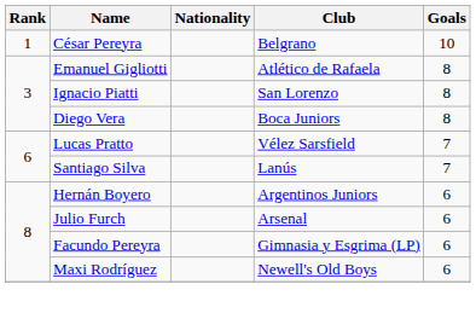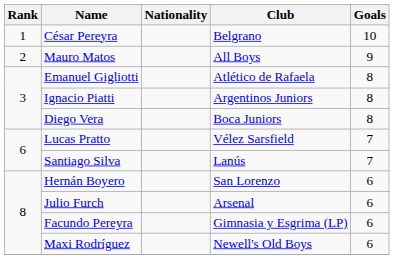 <table class="wikitable">
 <tr>
 <th>Rank</th>
 <th>Name</th>
 <th>Nationality</th>
 <th>Club</th>
 <th>Goals</th>
 </tr>
 <tr>
 <td align=center>1</td>
 <td><a href='#'>César Pereyra</a></td>
 <td></td>
 <td><a href='#'>Belgrano</a></td>
 <td align=center>10</td>
 </tr>
 <tr>
+<td align=center>2</td>
+<td><a href='#'>Mauro Matos</a></td>
+<td></td>
+<td><a href='#'>All Boys</a></td>
+<td align=center>9</td>
+</tr>
+<tr>
 <td align=center rowspan=3>3</td>
 <td><a href='#'>Emanuel Gigliotti</a></td>
 <td></td>
 <td><a href='#'>Atlético de Rafaela</a></td>
 <td align=center>8</td>
 </tr>
 <tr>
 <td><a href='#'>Ignacio Piatti</a></td>
 <td></td>
-<td><a href='#'>San Lorenzo</a></td>
+<td><a href='#'>Argentinos Juniors</a></td>
 <td align=center>8</td>
 </tr>
 <tr>
 <td><a href='#'>Diego Vera</a></td>
 <td></td>
 <td><a href='#'>Boca Juniors</a></td>
 <td align=center>8</td>
 </tr>
 <tr>
 <td align=center rowspan=2>6</td>
 <td><a href='#'>Lucas Pratto</a></td>
 <td></td>
 <td><a href='#'>Vélez Sarsfield</a></td>
 <td align=center>7</td>
 </tr>
 <tr>
 <td><a href='#'>Santiago Silva</a></td>
 <td></td>
 <td><a href='#'>Lanús</a></td>
 <td align=center>7</td>
 </tr>
 <tr>
 <td align=center rowspan=4>8</td>
 <td><a href='#'>Hernán Boyero</a></td>
 <td></td>
-<td><a href='#'>Argentinos Juniors</a></td>
+<td><a href='#'>San Lorenzo</a></td>
 <td align=center>6</td>
 </tr>
 <tr>
 <td><a href='#'>Julio Furch</a></td>
 <td></td>
 <td><a href='#'>Arsenal</a></td>
 <td align=center>6</td>
 </tr>
 <tr>
 <td><a href='#'>Facundo Pereyra</a></td>
 <td></td>
 <td><a href='#'>Gimnasia y Esgrima (LP)</a></td>
 <td align=center>6</td>
 </tr>
 <tr>
 <td><a href='#'>Maxi Rodríguez</a></td>
 <td></td>
 <td><a href='#'>Newell's Old Boys</a></td>
 <td align=center>6</td>
 </tr>
 <tr>
 </tr>
 </table>
